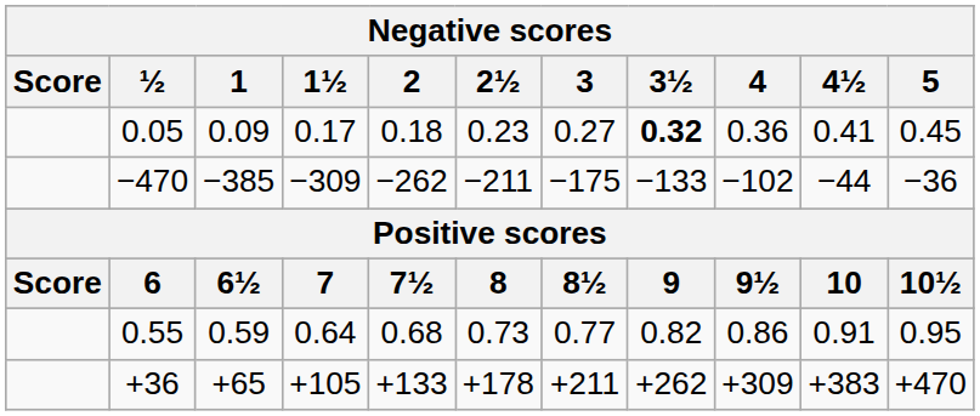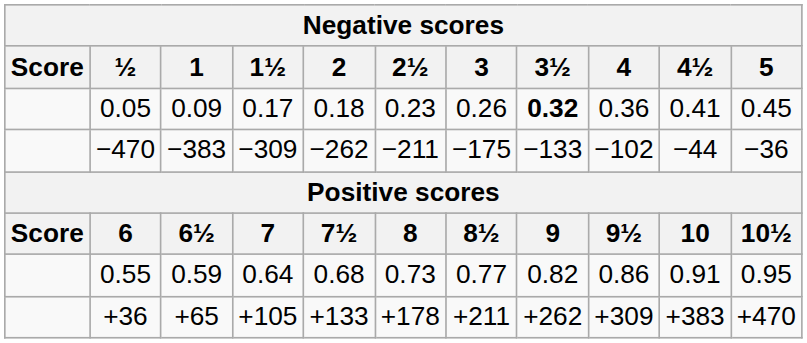 <table class="wikitable" style="width:100px; text-align:center">
 <tr>
 <th colspan = 14><strong>Negative scores</strong></th>
 </tr>
 <tr>
 <th>Score</th>
 <th>½</th>
 <th>1</th>
 <th>1½</th>
 <th>2</th>
 <th>2½</th>
 <th>3</th>
 <th>3½</th>
 <th>4</th>
 <th>4½</th>
 <th>5</th>
 </tr>
 <tr>
 <td style="width:50%;"></td>
 <td>0.05</td>
 <td>0.09</td>
 <td>0.17</td>
 <td>0.18</td>
 <td>0.23</td>
-<td>0.27</td>
+<td>0.26</td>
 <td><strong>0.32</strong></td>
 <td>0.36</td>
 <td>0.41</td>
 <td>0.45</td>
 </tr>
 <tr>
 <td style="width:50%;"></td>
 <td>−470</td>
-<td>−385</td>
+<td>−383</td>
 <td>−309</td>
 <td>−262</td>
 <td>−211</td>
 <td>−175</td>
 <td>−133</td>
 <td>−102</td>
 <td>−44</td>
 <td>−36</td>
 </tr>
 <tr>
 <th colspan = 14><strong>Positive scores</strong></th>
 </tr>
 <tr>
 <th>Score</th>
 <th>6</th>
 <th>6½</th>
 <th>7</th>
 <th>7½</th>
 <th>8</th>
 <th>8½</th>
 <th>9</th>
 <th>9½</th>
 <th>10</th>
 <th>10½</th>
 </tr>
 <tr>
 <td style="width:50%;"></td>
 <td>0.55</td>
 <td>0.59</td>
 <td>0.64</td>
 <td>0.68</td>
 <td>0.73</td>
 <td>0.77</td>
 <td>0.82</td>
 <td>0.86</td>
 <td>0.91</td>
 <td>0.95</td>
 </tr>
 <tr>
 <td style="width:50%;"></td>
 <td>+36</td>
 <td>+65</td>
 <td>+105</td>
 <td>+133</td>
 <td>+178</td>
 <td>+211</td>
 <td>+262</td>
 <td>+309</td>
 <td>+383</td>
 <td>+470</td>
 </tr>
 </table>
